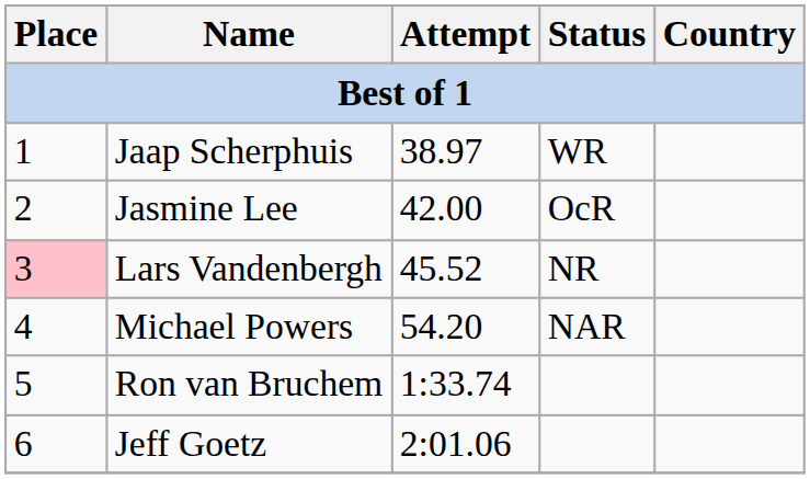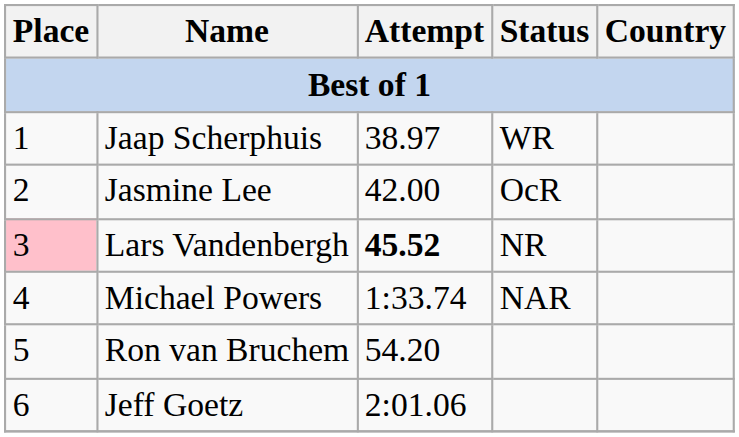 <table class="wikitable sortable">
 <tr>
 <th>Place</th>
 <th class="unsortable">Name</th>
 <th>Attempt</th>
 <th class="unsortable">Status</th>
 <th class="unsortable">Country</th>
 </tr>
 <tr>
 <th colspan="8" style="text-align:center; background:#C3D6EF;">Best of 1</th>
 </tr>
 <tr>
 <td>1</td>
 <td>Jaap Scherphuis</td>
 <td>38.97</td>
 <td>WR</td>
 <td></td>
 </tr>
 <tr>
 <td>2</td>
 <td>Jasmine Lee</td>
 <td>42.00</td>
 <td>OcR</td>
 <td></td>
 </tr>
 <tr>
 <td style="background: pink;">3</td>
 <td>Lars Vandenbergh</td>
-<td>45.52</td>
+<td><strong>45.52</strong></td>
 <td>NR</td>
 <td></td>
 </tr>
 <tr>
 <td>4</td>
 <td>Michael Powers</td>
-<td>54.20</td>
+<td>1:33.74</td>
 <td>NAR</td>
 <td></td>
 </tr>
 <tr>
 <td>5</td>
 <td>Ron van Bruchem</td>
-<td>1:33.74</td>
+<td>54.20</td>
 <td></td>
 <td></td>
 </tr>
 <tr>
 <td>6</td>
 <td>Jeff Goetz</td>
 <td>2:01.06</td>
 <td></td>
 <td></td>
 </tr>
 <tr>
 </tr>
 </table>
